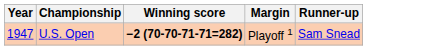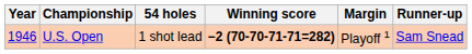 <table class="wikitable">
 <tr>
 <th>Year</th>
 <th>Championship</th>
+<th>54 holes</th>
 <th>Winning score</th>
 <th>Margin</th>
 <th>Runner-up</th>
 </tr>
 <tr style="background:#FBCEB1;">
-<td><a href='#'>1947</a></td>
+<td><a href='#'>1946</a></td>
 <td><a href='#'>U.S. Open</a></td>
+<td>1 shot lead</td>
 <td><strong>−2 (70-70-71-71=282)</strong></td>
 <td>Playoff <sup>1</sup></td>
 <td> <a href='#'>Sam Snead</a></td>
 </tr>
 </table>
